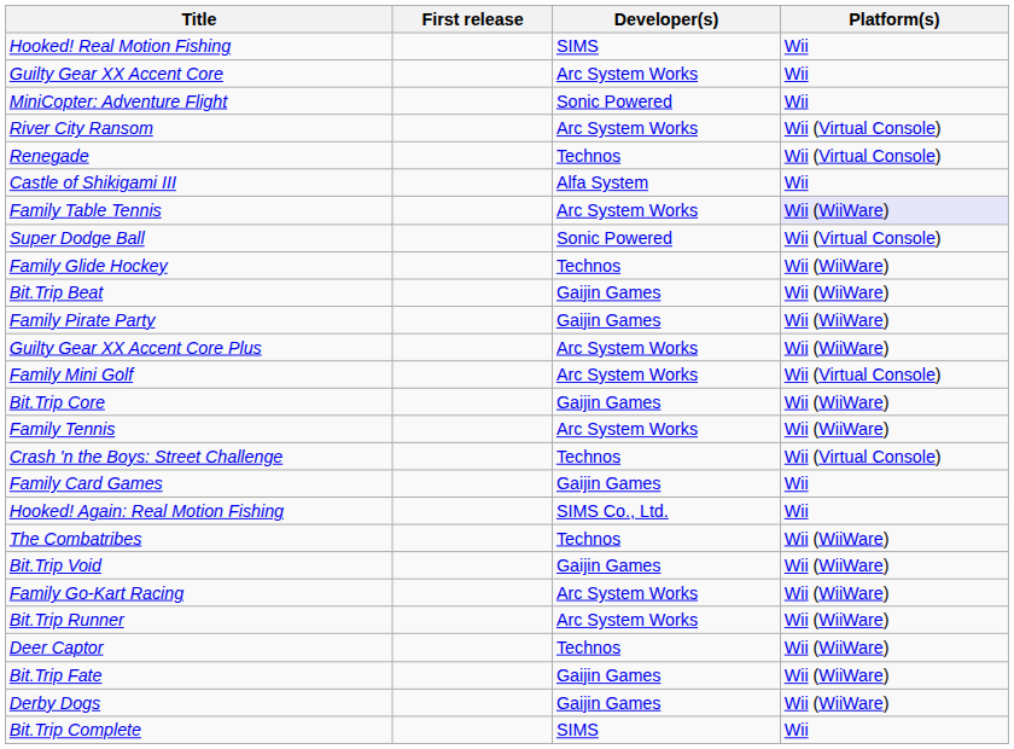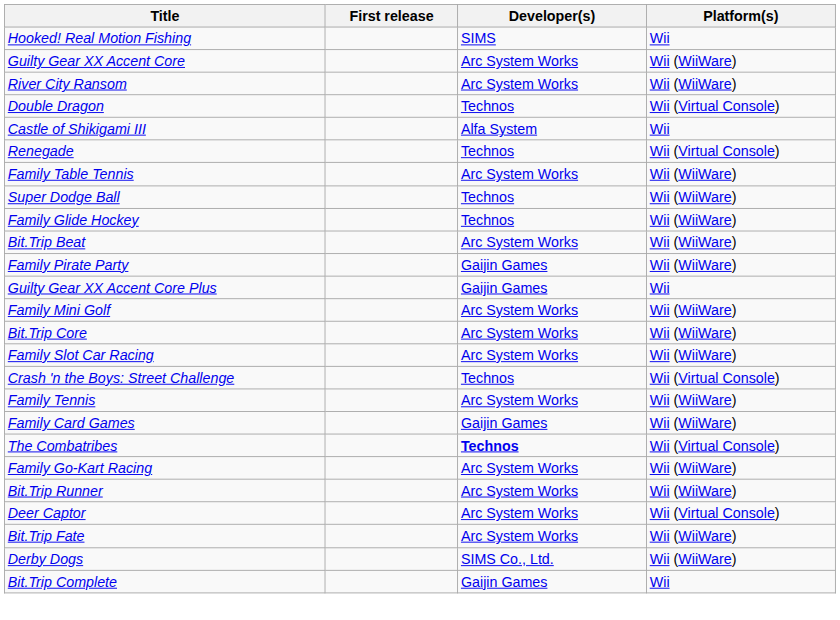 <table class="wikitable sortable" style="text-align:left;width:70%;font-size:95%;">
 <tr>
 <th style="width:34%;">Title</th>
 <th style="width:14%;">First release</th>
 <th style="width:20%;">Developer(s)</th>
 <th style="width:20%;">Platform(s)</th>
 </tr>
 <tr>
 <td><em><a href='#'>Hooked! Real Motion Fishing</a></em></td>
 <td></td>
 <td><a href='#'>SIMS</a></td>
 <td><a href='#'>Wii</a></td>
 </tr>
 <tr>
 <td><em><a href='#'>Guilty Gear XX Accent Core</a></em></td>
 <td></td>
 <td><a href='#'>Arc System Works</a></td>
-<td><a href='#'>Wii</a></td>
-</tr>
-<tr>
-<td><em><a href='#'>MiniCopter: Adventure Flight</a></em></td>
-<td></td>
-<td><a href='#'>Sonic Powered</a></td>
-<td><a href='#'>Wii</a></td>
+<td><a href='#'>Wii</a> (<a href='#'>WiiWare</a>)</td>
 </tr>
 <tr>
 <td><em><a href='#'>River City Ransom</a></em></td>
 <td></td>
 <td><a href='#'>Arc System Works</a></td>
-<td><a href='#'>Wii</a> (<a href='#'>Virtual Console</a>)</td>
+<td><a href='#'>Wii</a> (<a href='#'>WiiWare</a>)</td>
 </tr>
 <tr>
-<td><em><a href='#'>Renegade</a></em></td>
+<td><em><a href='#'>Double Dragon</a></em></td>
 <td></td>
 <td><a href='#'>Technos</a></td>
 <td><a href='#'>Wii</a> (<a href='#'>Virtual Console</a>)</td>
 </tr>
 <tr>
 <td><em><a href='#'>Castle of Shikigami III</a></em></td>
 <td></td>
 <td><a href='#'>Alfa System</a></td>
 <td><a href='#'>Wii</a></td>
 </tr>
 <tr>
+<td><em><a href='#'>Renegade</a></em></td>
+<td></td>
+<td><a href='#'>Technos</a></td>
+<td><a href='#'>Wii</a> (<a href='#'>Virtual Console</a>)</td>
+</tr>
+<tr>
 <td><em><a href='#'>Family Table Tennis</a></em></td>
 <td></td>
 <td><a href='#'>Arc System Works</a></td>
-<td style="background: lavender;"><a href='#'>Wii</a> (<a href='#'>WiiWare</a>)</td>
+<td><a href='#'>Wii</a> (<a href='#'>WiiWare</a>)</td>
 </tr>
 <tr>
 <td><em><a href='#'>Super Dodge Ball</a></em></td>
 <td></td>
-<td><a href='#'>Sonic Powered</a></td>
-<td><a href='#'>Wii</a> (<a href='#'>Virtual Console</a>)</td>
+<td><a href='#'>Technos</a></td>
+<td><a href='#'>Wii</a> (<a href='#'>WiiWare</a>)</td>
 </tr>
 <tr>
 <td><em><a href='#'>Family Glide Hockey</a></em></td>
 <td></td>
 <td><a href='#'>Technos</a></td>
 <td><a href='#'>Wii</a> (<a href='#'>WiiWare</a>)</td>
 </tr>
 <tr>
 <td><em><a href='#'>Bit.Trip Beat</a></em></td>
 <td></td>
-<td><a href='#'>Gaijin Games</a></td>
+<td><a href='#'>Arc System Works</a></td>
 <td><a href='#'>Wii</a> (<a href='#'>WiiWare</a>)</td>
 </tr>
 <tr>
 <td><em><a href='#'>Family Pirate Party</a></em></td>
 <td></td>
 <td><a href='#'>Gaijin Games</a></td>
 <td><a href='#'>Wii</a> (<a href='#'>WiiWare</a>)</td>
 </tr>
 <tr>
 <td><em><a href='#'>Guilty Gear XX Accent Core Plus</a></em></td>
 <td></td>
-<td><a href='#'>Arc System Works</a></td>
-<td><a href='#'>Wii</a> (<a href='#'>WiiWare</a>)</td>
+<td><a href='#'>Gaijin Games</a></td>
+<td><a href='#'>Wii</a></td>
 </tr>
 <tr>
 <td><em><a href='#'>Family Mini Golf</a></em></td>
 <td></td>
 <td><a href='#'>Arc System Works</a></td>
-<td><a href='#'>Wii</a> (<a href='#'>Virtual Console</a>)</td>
+<td><a href='#'>Wii</a> (<a href='#'>WiiWare</a>)</td>
 </tr>
 <tr>
 <td><em><a href='#'>Bit.Trip Core</a></em></td>
 <td></td>
-<td><a href='#'>Gaijin Games</a></td>
+<td><a href='#'>Arc System Works</a></td>
 <td><a href='#'>Wii</a> (<a href='#'>WiiWare</a>)</td>
 </tr>
 <tr>
-<td><em><a href='#'>Family Tennis</a></em></td>
+<td><em><a href='#'>Family Slot Car Racing</a></em></td>
 <td></td>
 <td><a href='#'>Arc System Works</a></td>
 <td><a href='#'>Wii</a> (<a href='#'>WiiWare</a>)</td>
 </tr>
 <tr>
 <td><em><a href='#'>Crash 'n the Boys: Street Challenge</a></em></td>
 <td></td>
 <td><a href='#'>Technos</a></td>
 <td><a href='#'>Wii</a> (<a href='#'>Virtual Console</a>)</td>
 </tr>
 <tr>
+<td><em><a href='#'>Family Tennis</a></em></td>
+<td></td>
+<td><a href='#'>Arc System Works</a></td>
+<td><a href='#'>Wii</a> (<a href='#'>WiiWare</a>)</td>
+</tr>
+<tr>
 <td><em><a href='#'>Family Card Games</a></em></td>
 <td></td>
 <td><a href='#'>Gaijin Games</a></td>
-<td><a href='#'>Wii</a></td>
-</tr>
-<tr>
-<td><em><a href='#'>Hooked! Again: Real Motion Fishing</a></em></td>
-<td></td>
-<td><a href='#'>SIMS Co., Ltd.</a></td>
-<td><a href='#'>Wii</a></td>
+<td><a href='#'>Wii</a> (<a href='#'>WiiWare</a>)</td>
 </tr>
 <tr>
 <td><em><a href='#'>The Combatribes</a></em></td>
 <td></td>
-<td><a href='#'>Technos</a></td>
-<td><a href='#'>Wii</a> (<a href='#'>WiiWare</a>)</td>
-</tr>
-<tr>
-<td><em><a href='#'>Bit.Trip Void</a></em></td>
-<td></td>
-<td><a href='#'>Gaijin Games</a></td>
-<td><a href='#'>Wii</a> (<a href='#'>WiiWare</a>)</td>
+<td><strong><a href='#'>Technos</a></strong></td>
+<td><a href='#'>Wii</a> (<a href='#'>Virtual Console</a>)</td>
 </tr>
 <tr>
 <td><em><a href='#'>Family Go-Kart Racing</a></em></td>
 <td></td>
 <td><a href='#'>Arc System Works</a></td>
 <td><a href='#'>Wii</a> (<a href='#'>WiiWare</a>)</td>
 </tr>
 <tr>
 <td><em><a href='#'>Bit.Trip Runner</a></em></td>
 <td></td>
 <td><a href='#'>Arc System Works</a></td>
 <td><a href='#'>Wii</a> (<a href='#'>WiiWare</a>)</td>
 </tr>
 <tr>
 <td><em><a href='#'>Deer Captor</a></em></td>
 <td></td>
-<td><a href='#'>Technos</a></td>
-<td><a href='#'>Wii</a> (<a href='#'>WiiWare</a>)</td>
+<td><a href='#'>Arc System Works</a></td>
+<td><a href='#'>Wii</a> (<a href='#'>Virtual Console</a>)</td>
 </tr>
 <tr>
 <td><em><a href='#'>Bit.Trip Fate</a></em></td>
 <td></td>
-<td><a href='#'>Gaijin Games</a></td>
+<td><a href='#'>Arc System Works</a></td>
 <td><a href='#'>Wii</a> (<a href='#'>WiiWare</a>)</td>
 </tr>
 <tr>
 <td><em><a href='#'>Derby Dogs</a></em></td>
 <td></td>
-<td><a href='#'>Gaijin Games</a></td>
+<td><a href='#'>SIMS Co., Ltd.</a></td>
 <td><a href='#'>Wii</a> (<a href='#'>WiiWare</a>)</td>
 </tr>
 <tr>
 <td><em><a href='#'>Bit.Trip Complete</a></em></td>
 <td></td>
-<td><a href='#'>SIMS</a></td>
+<td><a href='#'>Gaijin Games</a></td>
 <td><a href='#'>Wii</a></td>
 </tr>
 </table>
